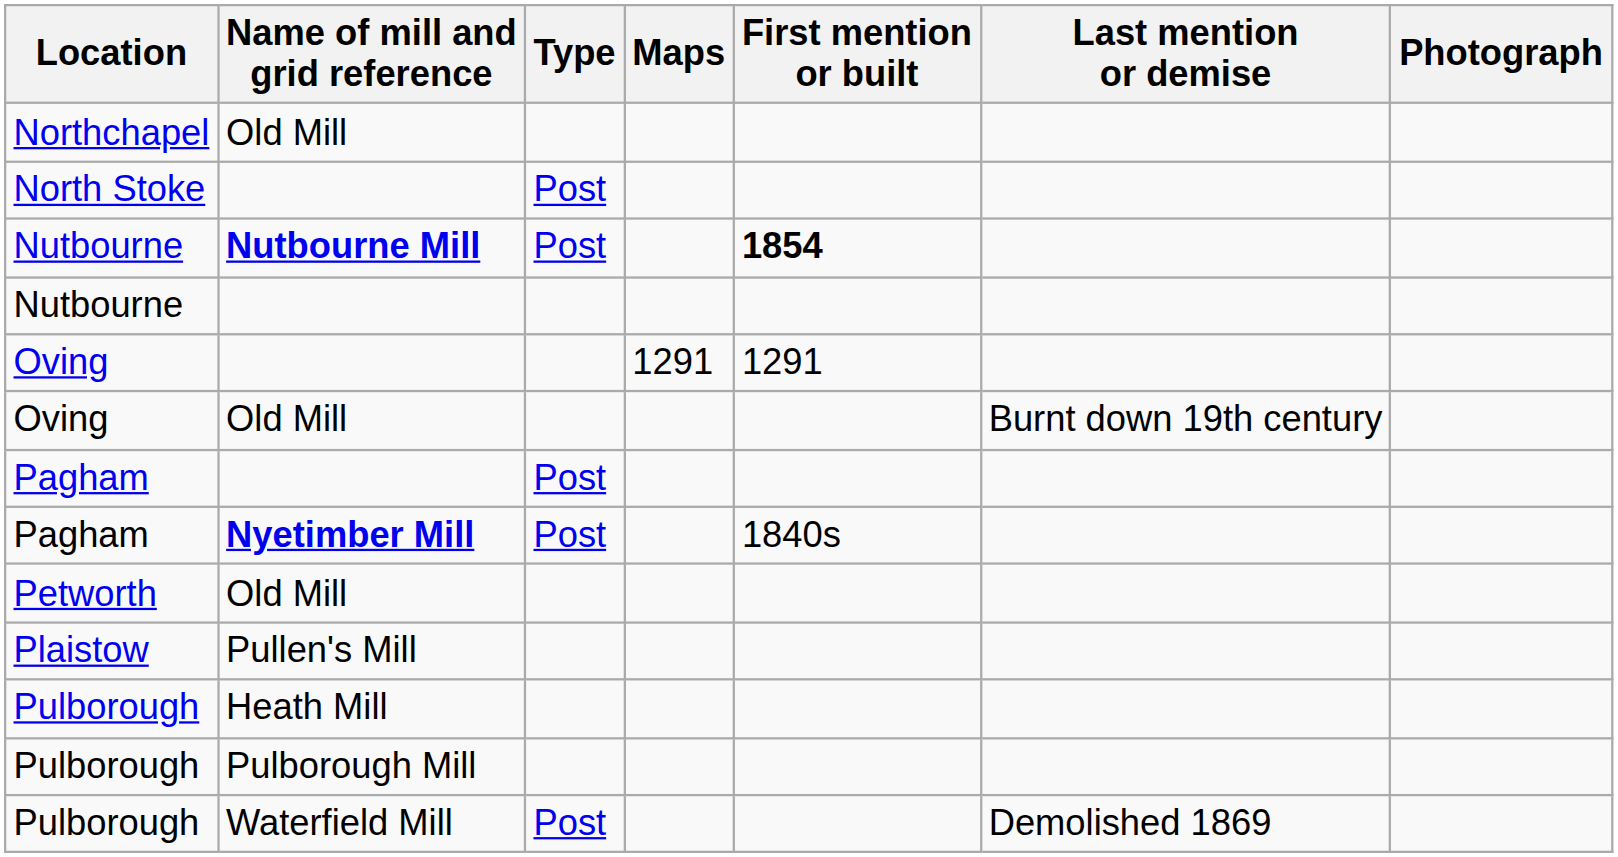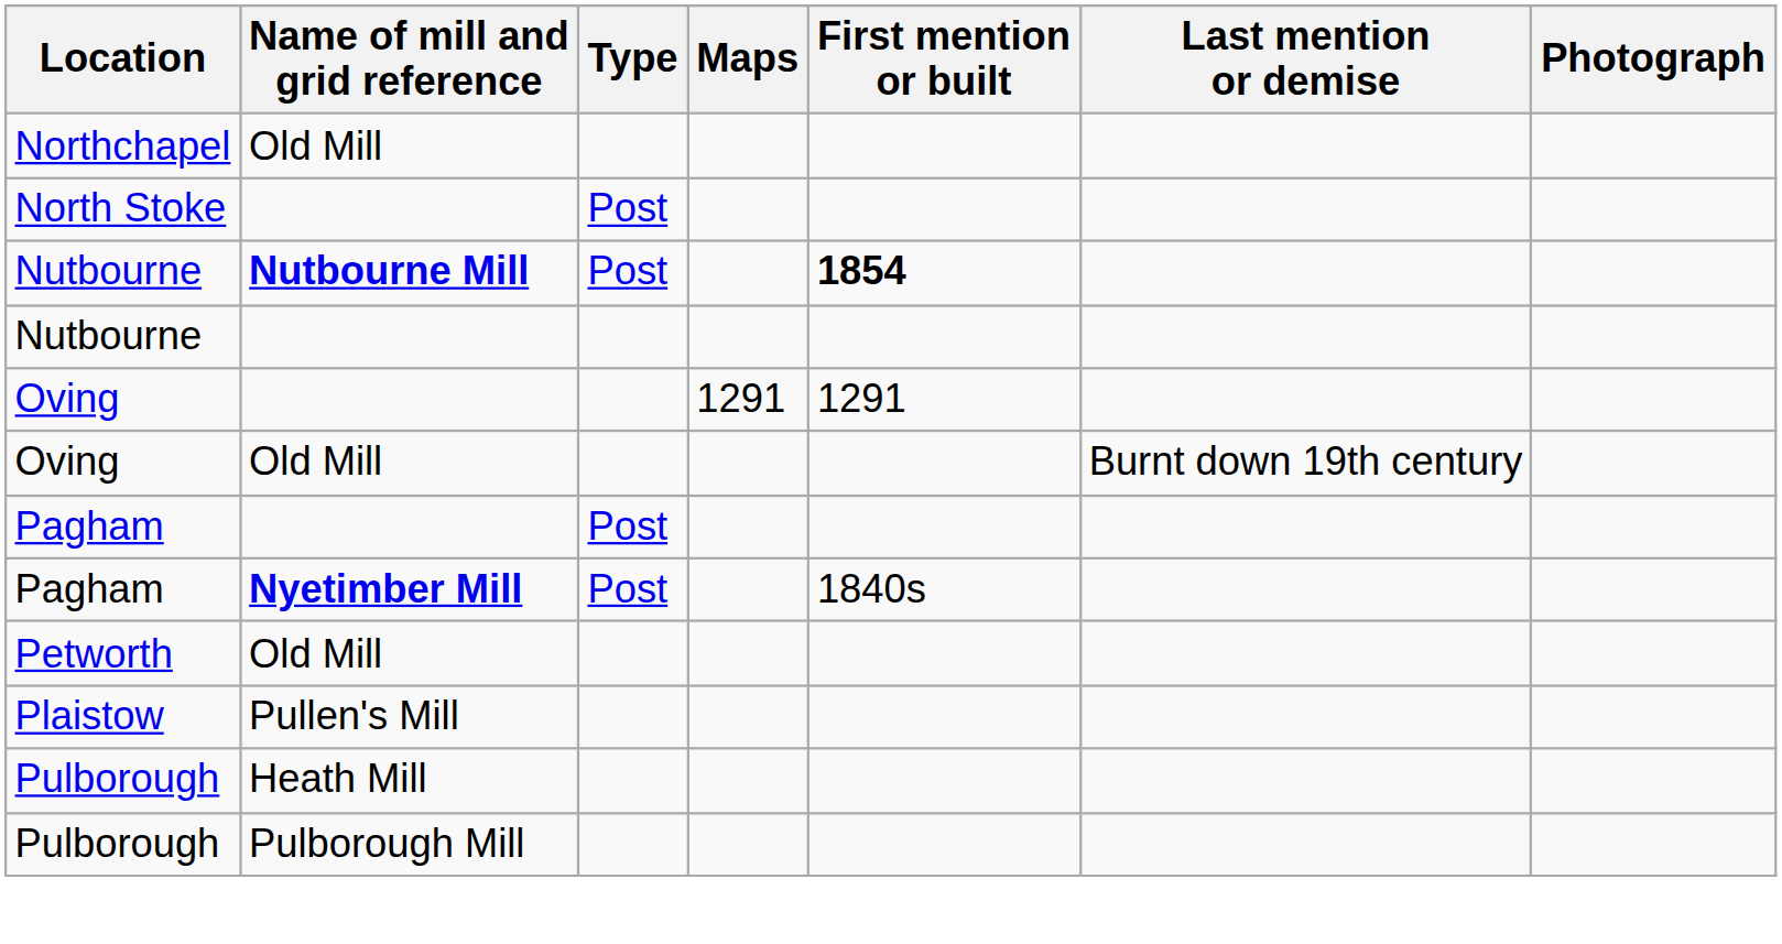 <table class="wikitable">
 <tr>
 <th>Location</th>
 <th>Name of mill and<br>grid reference</th>
 <th>Type</th>
 <th>Maps</th>
 <th>First mention<br>or built</th>
 <th>Last mention<br> or demise</th>
 <th>Photograph</th>
 </tr>
 <tr>
 <td><a href='#'>Northchapel</a></td>
 <td>Old Mill</td>
 <td></td>
 <td></td>
 <td></td>
 <td></td>
 <td></td>
 </tr>
 <tr>
 <td><a href='#'>North Stoke</a></td>
 <td></td>
 <td><a href='#'>Post</a></td>
 <td></td>
 <td></td>
 <td></td>
 <td></td>
 </tr>
 <tr>
 <td><a href='#'>Nutbourne</a></td>
 <td><strong><a href='#'>Nutbourne Mill</a></strong><br></td>
 <td><a href='#'>Post</a></td>
 <td></td>
 <td><strong>1854</strong></td>
 <td></td>
 <td></td>
 </tr>
 <tr>
 <td>Nutbourne</td>
 <td></td>
 <td></td>
 <td></td>
 <td></td>
 <td></td>
 <td></td>
 </tr>
 <tr>
 <td><a href='#'>Oving</a></td>
 <td></td>
 <td></td>
 <td>1291</td>
 <td>1291</td>
 <td></td>
 <td></td>
 </tr>
 <tr>
 <td>Oving</td>
 <td>Old Mill</td>
 <td></td>
 <td></td>
 <td></td>
 <td>Burnt down 19th century</td>
 <td></td>
 </tr>
 <tr>
 <td><a href='#'>Pagham</a></td>
 <td></td>
 <td><a href='#'>Post</a></td>
 <td></td>
 <td></td>
 <td></td>
 <td></td>
 </tr>
 <tr>
 <td>Pagham</td>
 <td><strong><a href='#'>Nyetimber Mill</a></strong><br></td>
 <td><a href='#'>Post</a></td>
 <td></td>
 <td>1840s</td>
 <td></td>
 <td></td>
 </tr>
 <tr>
 <td><a href='#'>Petworth</a></td>
 <td>Old Mill</td>
 <td></td>
 <td></td>
 <td></td>
 <td></td>
 <td></td>
 </tr>
 <tr>
 <td><a href='#'>Plaistow</a></td>
 <td>Pullen's Mill</td>
 <td></td>
 <td></td>
 <td></td>
 <td></td>
 <td></td>
 </tr>
 <tr>
 <td><a href='#'>Pulborough</a></td>
 <td>Heath Mill</td>
 <td></td>
 <td></td>
 <td></td>
 <td></td>
 <td></td>
 </tr>
 <tr>
 <td>Pulborough</td>
 <td>Pulborough Mill</td>
 <td></td>
 <td></td>
 <td></td>
 <td></td>
 <td></td>
 </tr>
-<tr>
-<td>Pulborough</td>
-<td>Waterfield Mill</td>
-<td><a href='#'>Post</a></td>
-<td></td>
-<td></td>
-<td>Demolished 1869</td>
-<td></td>
-</tr>
 </table>
